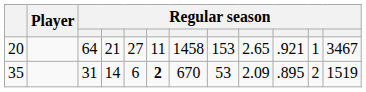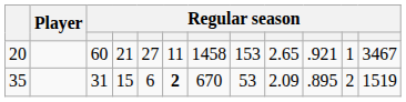 <table class="wikitable plainrowheaders" style="text-align:center;">
 <tr>
 <th scope="col" rowspan="2"></th>
 <th scope="col" rowspan="2">Player</th>
 <th scope=colgroup colspan=10>Regular season</th>
 </tr>
 <tr>
 <th scope="col"></th>
 <th scope="col"></th>
 <th scope="col"></th>
 <th scope="col"></th>
 <th scope="col"></th>
 <th scope="col"></th>
 <th scope="col"></th>
 <th scope="col"></th>
 <th scope="col"></th>
 <th scope="col"></th>
 </tr>
 <tr>
 <td scope="row">20</td>
 <td align="left"></td>
-<td>64</td>
+<td>60</td>
 <td>21</td>
 <td>27</td>
 <td>11</td>
 <td>1458</td>
 <td>153</td>
 <td>2.65</td>
 <td>.921</td>
 <td>1</td>
 <td>3467</td>
 </tr>
 <tr>
 <td scope="row">35</td>
 <td align="left"></td>
 <td>31</td>
-<td>14</td>
+<td>15</td>
 <td>6</td>
 <td><strong>2</strong></td>
 <td>670</td>
 <td>53</td>
 <td>2.09</td>
 <td>.895</td>
 <td>2</td>
 <td>1519</td>
 </tr>
 </table>
